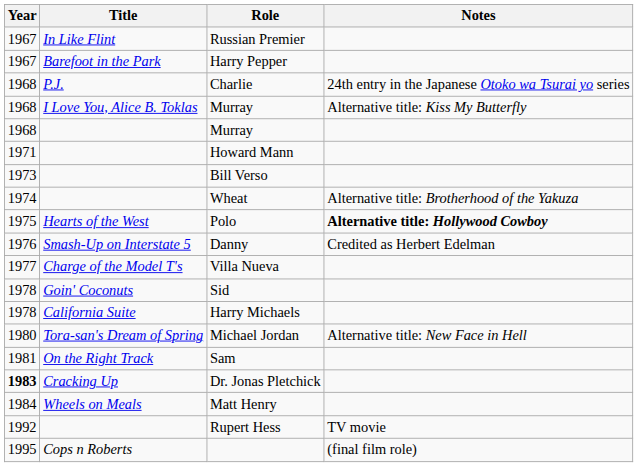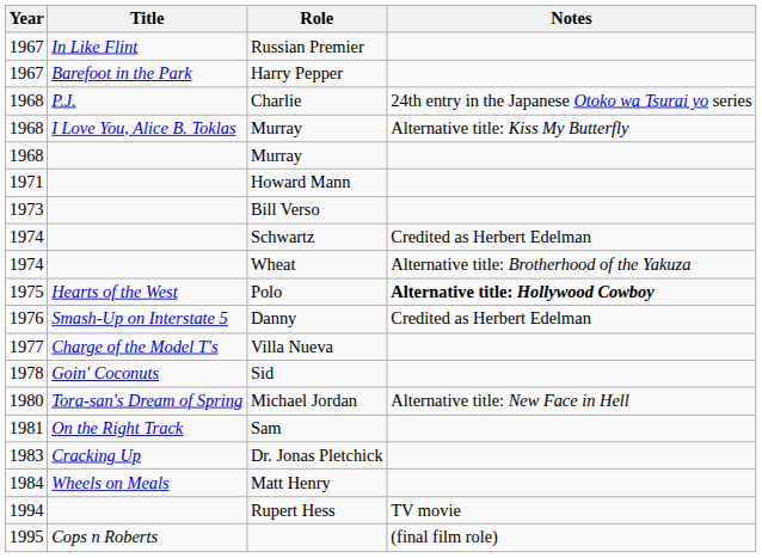 <table class="wikitable sortable">
 <tr>
 <th>Year</th>
 <th>Title</th>
 <th>Role</th>
 <th>Notes</th>
 </tr>
 <tr>
 <td>1967</td>
 <td><em><a href='#'>In Like Flint</a></em></td>
 <td>Russian Premier</td>
 <td></td>
 </tr>
 <tr>
 <td>1967</td>
 <td><em><a href='#'>Barefoot in the Park</a></em></td>
 <td>Harry Pepper</td>
 <td></td>
 </tr>
 <tr>
 <td>1968</td>
 <td><em><a href='#'>P.J.</a></em></td>
 <td>Charlie</td>
 <td>24th entry in the Japanese <em><a href='#'>Otoko wa Tsurai yo</a></em> series</td>
 </tr>
 <tr>
 <td>1968</td>
 <td><em><a href='#'>I Love You, Alice B. Toklas</a></em></td>
 <td>Murray</td>
 <td>Alternative title: <em>Kiss My Butterfly</em></td>
 </tr>
 <tr>
 <td>1968</td>
 <td><em></em></td>
 <td>Murray</td>
 <td></td>
 </tr>
 <tr>
 <td>1971</td>
 <td><em></em></td>
 <td>Howard Mann</td>
 <td></td>
 </tr>
 <tr>
 <td>1973</td>
 <td><em></em></td>
 <td>Bill Verso</td>
 <td></td>
 </tr>
 <tr>
 <td>1974</td>
 <td><em></em></td>
+<td>Schwartz</td>
+<td>Credited as Herbert Edelman</td>
+</tr>
+<tr>
+<td>1974</td>
+<td><em></em></td>
 <td>Wheat</td>
 <td>Alternative title: <em>Brotherhood of the Yakuza</em></td>
 </tr>
 <tr>
 <td>1975</td>
 <td><em><a href='#'>Hearts of the West</a></em></td>
 <td>Polo</td>
 <td><strong>Alternative title: <em>Hollywood Cowboy</em></strong></td>
 </tr>
 <tr>
 <td>1976</td>
 <td><em><a href='#'>Smash-Up on Interstate 5</a></em></td>
 <td>Danny</td>
 <td>Credited as Herbert Edelman</td>
 </tr>
 <tr>
 <td>1977</td>
 <td><em><a href='#'>Charge of the Model T's</a></em></td>
 <td>Villa Nueva</td>
 <td></td>
 </tr>
 <tr>
 <td>1978</td>
 <td><em><a href='#'>Goin' Coconuts</a></em></td>
 <td>Sid</td>
 <td></td>
 </tr>
 <tr>
-<td>1978</td>
-<td><em><a href='#'>California Suite</a></em></td>
-<td>Harry Michaels</td>
-<td></td>
-</tr>
-<tr>
 <td>1980</td>
 <td><em><a href='#'>Tora-san's Dream of Spring</a></em></td>
 <td>Michael Jordan</td>
 <td>Alternative title: <em>New Face in Hell</em></td>
 </tr>
 <tr>
 <td>1981</td>
 <td><em><a href='#'>On the Right Track</a></em></td>
 <td>Sam</td>
 <td></td>
 </tr>
 <tr>
-<td><strong>1983</strong></td>
+<td>1983</td>
 <td><em><a href='#'>Cracking Up</a></em></td>
 <td>Dr. Jonas Pletchick</td>
 <td></td>
 </tr>
 <tr>
 <td>1984</td>
 <td><em><a href='#'>Wheels on Meals</a></em></td>
 <td>Matt Henry</td>
 <td></td>
 </tr>
 <tr>
-<td>1992</td>
+<td>1994</td>
 <td><em></em></td>
 <td>Rupert Hess</td>
 <td>TV movie</td>
 </tr>
 <tr>
 <td>1995</td>
 <td><em>Cops n Roberts</em></td>
 <td></td>
 <td>(final film role)</td>
 </tr>
 </table>
